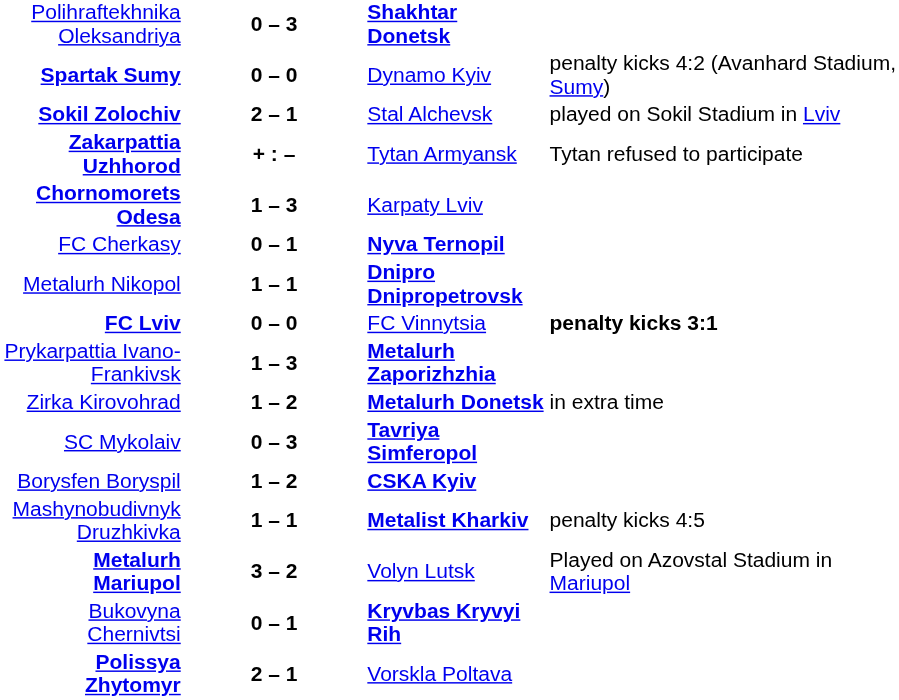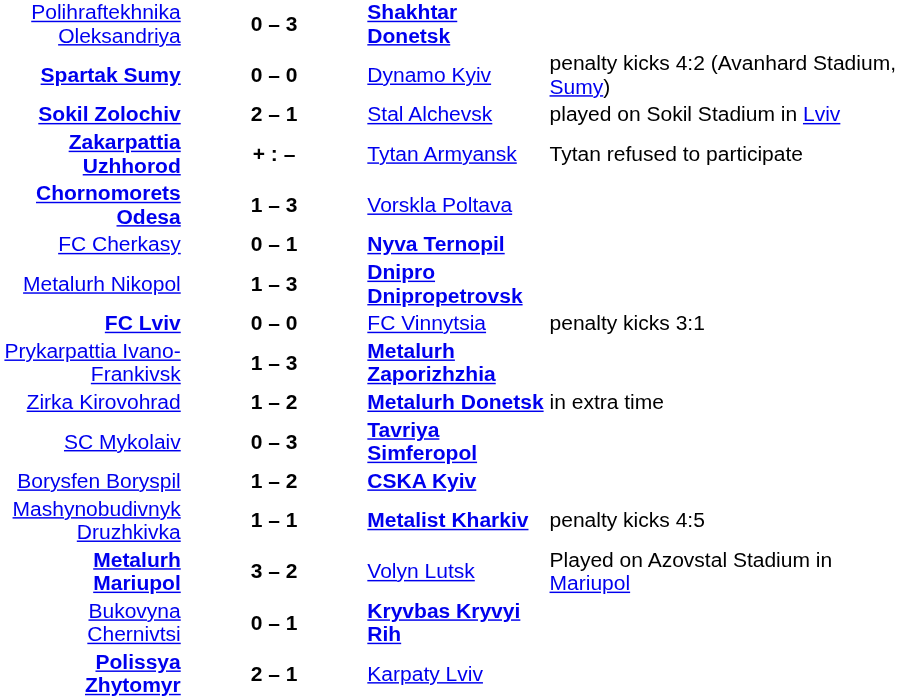 <table width=100% cellspacing=1>
 <tr>
 <th width=20%></th>
 <th width=20%></th>
 <th width=20%></th>
 <th></th>
 </tr>
 <tr style=font-size:90%>
 <td align=right><a href='#'>Polihraftekhnika Oleksandriya</a></td>
 <td align=center><strong>0 – 3</strong></td>
 <td><strong><a href='#'>Shakhtar Donetsk</a></strong></td>
 <td></td>
 </tr>
 <tr style=font-size:90%>
 <td align=right><strong><a href='#'>Spartak Sumy</a></strong></td>
 <td align=center><strong>0 – 0</strong></td>
 <td><a href='#'>Dynamo Kyiv</a></td>
 <td>penalty kicks 4:2 (Avanhard Stadium, <a href='#'>Sumy</a>)</td>
 </tr>
 <tr style=font-size:90%>
 <td align=right><strong><a href='#'>Sokil Zolochiv</a></strong></td>
 <td align=center><strong>2 – 1</strong></td>
 <td><a href='#'>Stal Alchevsk</a></td>
 <td>played on Sokil Stadium in <a href='#'>Lviv</a></td>
 </tr>
 <tr style=font-size:90%>
 <td align=right><strong><a href='#'>Zakarpattia Uzhhorod</a></strong></td>
 <td align=center><strong>+ : –</strong></td>
 <td><a href='#'>Tytan Armyansk</a></td>
 <td>Tytan refused to participate</td>
 </tr>
 <tr style=font-size:90%>
 <td align=right><strong><a href='#'>Chornomorets Odesa</a></strong></td>
 <td align=center><strong>1 – 3</strong></td>
-<td><a href='#'>Karpaty Lviv</a></td>
+<td><a href='#'>Vorskla Poltava</a></td>
 <td></td>
 </tr>
 <tr style=font-size:90%>
 <td align=right><a href='#'>FC Cherkasy</a></td>
 <td align=center><strong>0 – 1</strong></td>
 <td><strong><a href='#'>Nyva Ternopil</a></strong></td>
 <td></td>
 </tr>
 <tr style=font-size:90%>
 <td align=right><a href='#'>Metalurh Nikopol</a></td>
-<td align=center><strong>1 – 1</strong></td>
+<td align=center><strong>1 – 3</strong></td>
 <td><strong><a href='#'>Dnipro Dnipropetrovsk</a></strong></td>
 <td></td>
 </tr>
 <tr style=font-size:90%>
 <td align=right><strong><a href='#'>FC Lviv</a></strong></td>
 <td align=center><strong>0 – 0</strong></td>
 <td><a href='#'>FC Vinnytsia</a></td>
-<td><strong>penalty kicks 3:1</strong></td>
+<td>penalty kicks 3:1</td>
 </tr>
 <tr style=font-size:90%>
 <td align=right><a href='#'>Prykarpattia Ivano-Frankivsk</a></td>
 <td align=center><strong>1 – 3</strong></td>
 <td><strong><a href='#'>Metalurh Zaporizhzhia</a></strong></td>
 <td></td>
 </tr>
 <tr style=font-size:90%>
 <td align=right><a href='#'>Zirka Kirovohrad</a></td>
 <td align=center><strong>1 – 2</strong></td>
 <td><strong><a href='#'>Metalurh Donetsk</a></strong></td>
 <td>in extra time</td>
 </tr>
 <tr style=font-size:90%>
 <td align=right><a href='#'>SC Mykolaiv</a></td>
 <td align=center><strong>0 – 3</strong></td>
 <td><strong><a href='#'>Tavriya Simferopol</a></strong></td>
 <td></td>
 </tr>
 <tr style=font-size:90%>
 <td align=right><a href='#'>Borysfen Boryspil</a></td>
 <td align=center><strong>1 – 2</strong></td>
 <td><strong><a href='#'>CSKA Kyiv</a></strong></td>
 <td></td>
 </tr>
 <tr style=font-size:90%>
 <td align=right><a href='#'>Mashynobudivnyk Druzhkivka</a></td>
 <td align=center><strong>1 – 1</strong></td>
 <td><strong><a href='#'>Metalist Kharkiv</a></strong></td>
 <td>penalty kicks 4:5</td>
 </tr>
 <tr style=font-size:90%>
 <td align=right><strong><a href='#'>Metalurh Mariupol</a></strong></td>
 <td align=center><strong>3 – 2</strong></td>
 <td><a href='#'>Volyn Lutsk</a></td>
 <td>Played on Azovstal Stadium in <a href='#'>Mariupol</a></td>
 </tr>
 <tr style=font-size:90%>
 <td align=right><a href='#'>Bukovyna Chernivtsi</a></td>
 <td align=center><strong>0 – 1</strong></td>
 <td><strong><a href='#'>Kryvbas Kryvyi Rih</a></strong></td>
 <td></td>
 </tr>
 <tr style=font-size:90%>
 <td align=right><strong><a href='#'>Polissya Zhytomyr</a></strong></td>
 <td align=center><strong>2 – 1</strong></td>
-<td><a href='#'>Vorskla Poltava</a></td>
+<td><a href='#'>Karpaty Lviv</a></td>
 <td></td>
 </tr>
 </table>
